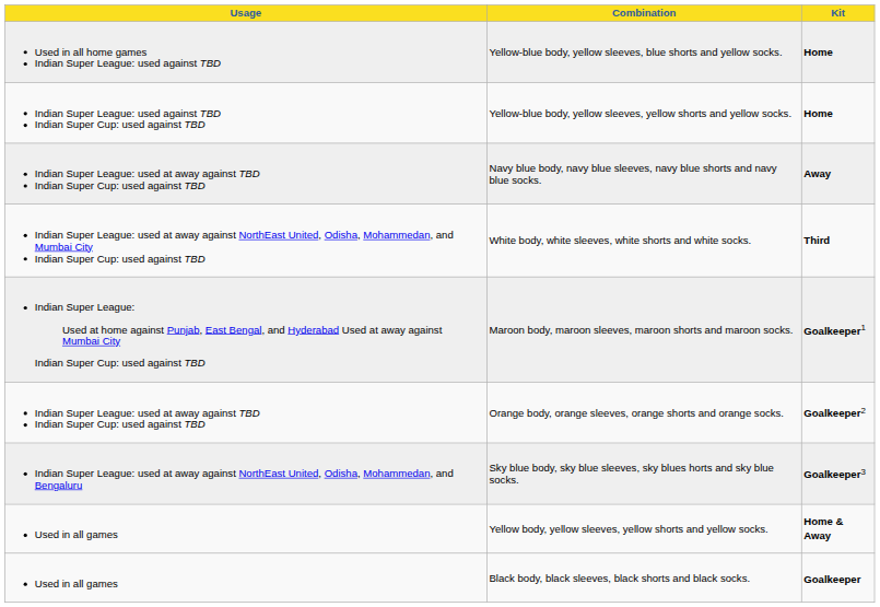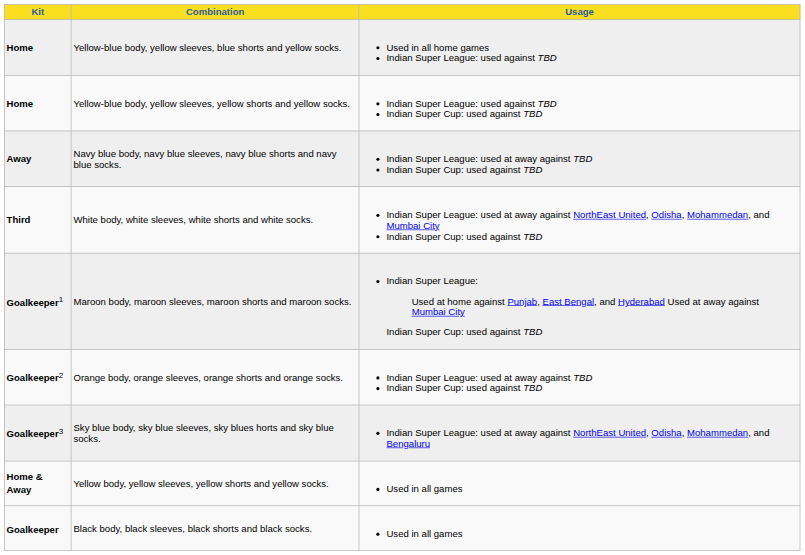 <table class="wikitable" style="font-size:95%; width:100%">
 <tr>
+<th style="background:#FADF20; color:#2A5AA1; text-align:center;">Kit</th>
+<th style="background:#FADF20; color:#2A5AA1; text-align:center;">Combination</th>
 <th style="background:#FADF20; color:#2A5AA1; text-align:center;">Usage</th>
-<th style="background:#FADF20; color:#2A5AA1; text-align:center;">Combination</th>
-<th style="background:#FADF20; color:#2A5AA1; text-align:center;">Kit</th>
 </tr>
 <tr bgcolor="#EFEFEF">
+<td><strong>Home</strong></td>
+<td>Yellow-blue body, yellow sleeves, blue shorts and yellow socks.</td>
 <td><br><ul><li>Used in all home games</li><li>Indian Super League: used against <em>TBD</em></li></ul></td>
-<td>Yellow-blue body, yellow sleeves, blue shorts and yellow socks.</td>
-<td><strong>Home</strong></td>
 </tr>
 <tr>
+<td><strong>Home </strong></td>
+<td>Yellow-blue body, yellow sleeves, yellow shorts and yellow socks.</td>
 <td><br><ul><li>Indian Super League: used against <em>TBD</em></li><li>Indian Super Cup: used against <em>TBD</em></li></ul></td>
-<td>Yellow-blue body, yellow sleeves, yellow shorts and yellow socks.</td>
-<td><strong>Home </strong></td>
 </tr>
 <tr bgcolor="#EFEFEF">
+<td><strong>Away</strong></td>
+<td>Navy blue body, navy blue sleeves, navy blue shorts and navy blue socks.</td>
 <td><br><ul><li>Indian Super League: used at away against <em>TBD</em></li><li>Indian Super Cup: used against <em>TBD</em></li></ul></td>
-<td>Navy blue body, navy blue sleeves, navy blue shorts and navy blue socks.</td>
-<td><strong>Away</strong></td>
 </tr>
 <tr>
+<td><strong>Third</strong></td>
+<td>White body, white sleeves, white shorts and white socks.</td>
 <td><br><ul><li>Indian Super League: used at away against <a href='#'>NorthEast United</a>, <a href='#'>Odisha</a>, <a href='#'>Mohammedan</a>, and <a href='#'>Mumbai City</a></li><li>Indian Super Cup: used against <em>TBD</em></li></ul></td>
-<td>White body, white sleeves, white shorts and white socks.</td>
-<td><strong>Third</strong></td>
 </tr>
 <tr bgcolor="#EFEFEF">
+<td><strong>Goalkeeper</strong><sup>1</sup></td>
+<td>Maroon body, maroon sleeves, maroon shorts and maroon socks.</td>
 <td><br><ul><li>Indian Super League:<blockquote>Used at home against <a href='#'>Punjab</a>, <a href='#'>East Bengal</a>, and <a href='#'>Hyderabad</a>  Used at away against <a href='#'>Mumbai City</a></blockquote>Indian Super Cup: used against <em>TBD</em></li></ul></td>
-<td>Maroon body, maroon sleeves, maroon shorts and maroon socks.</td>
-<td><strong>Goalkeeper</strong><sup>1</sup></td>
 </tr>
 <tr>
+<td><strong>Goalkeeper</strong><sup>2</sup></td>
+<td>Orange body, orange sleeves, orange shorts and orange socks.</td>
 <td><br><ul><li>Indian Super League: used at away against <em>TBD</em></li><li>Indian Super Cup: used against <em>TBD</em></li></ul></td>
-<td>Orange body, orange sleeves, orange shorts and orange socks.</td>
-<td><strong>Goalkeeper</strong><sup>2</sup></td>
 </tr>
 <tr bgcolor="#EFEFEF">
+<td><strong>Goalkeeper</strong><sup>3</sup></td>
+<td>Sky blue body, sky blue sleeves, sky blues horts and sky blue socks.</td>
 <td><br><ul><li>Indian Super League: used at away against <a href='#'>NorthEast United</a>, <a href='#'>Odisha</a>, <a href='#'>Mohammedan</a>, and <a href='#'>Bengaluru</a></li></ul></td>
-<td>Sky blue body, sky blue sleeves, sky blues horts and sky blue socks.</td>
-<td><strong>Goalkeeper</strong><sup>3</sup></td>
 </tr>
 <tr>
+<td><strong>Home & Away<sup></sup></strong></td>
+<td>Yellow body, yellow sleeves, yellow shorts and yellow socks.</td>
 <td><br><ul><li>Used in all games</li></ul></td>
-<td>Yellow body, yellow sleeves, yellow shorts and yellow socks.</td>
-<td><strong>Home & Away<sup></sup></strong></td>
 </tr>
 <tr>
+<td><strong>Goalkeeper<sup></sup></strong></td>
+<td>Black body, black sleeves, black shorts and black socks.</td>
 <td><br><ul><li>Used in all games</li></ul></td>
-<td>Black body, black sleeves, black shorts and black socks.</td>
-<td><strong>Goalkeeper<sup></sup></strong></td>
 </tr>
 </table>
